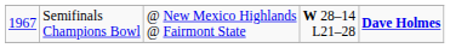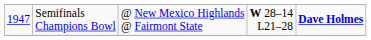 <table class="wikitable">
 <tr>
 </tr>
 <tr>
-<td align=center><a href='#'>1967</a></td>
+<td align=center><a href='#'>1947</a></td>
 <td>Semifinals<br><a href='#'>Champions Bowl</a></td>
 <td>@ <a href='#'>New Mexico Highlands</a><br>@ <a href='#'>Fairmont State</a></td>
 <td align=right><strong>W</strong> 28–14<br>L21–28</td>
 <td align=center><strong><a href='#'>Dave Holmes</a></strong></td>
 </tr>
 <tr>
 </tr>
 </table>
